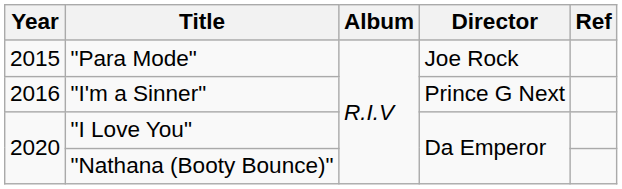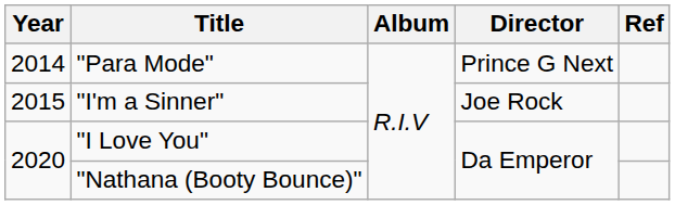 <table class="wikitable sortable">
 <tr>
 <th>Year</th>
 <th>Title</th>
 <th>Album</th>
 <th>Director</th>
 <th class="unsortable">Ref</th>
 </tr>
 <tr>
-<td>2015</td>
+<td>2014</td>
 <td>"Para Mode"</td>
 <td rowspan="4"><em>R.I.V</em></td>
-<td>Joe Rock</td>
+<td>Prince G Next</td>
 <td></td>
 </tr>
 <tr>
-<td>2016</td>
+<td>2015</td>
 <td>"I'm a Sinner"</td>
-<td>Prince G Next</td>
+<td>Joe Rock</td>
 <td></td>
 </tr>
 <tr>
 <td rowspan="2">2020</td>
 <td>"I Love You"</td>
 <td rowspan="2">Da Emperor</td>
 <td></td>
 </tr>
 <tr>
 <td>"Nathana (Booty Bounce)"</td>
 <td></td>
 </tr>
 </table>
